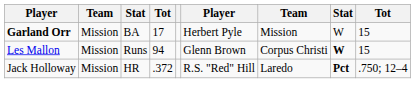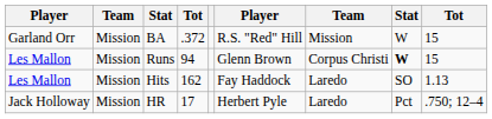 <table class="wikitable">
 <tr>
 <th>Player</th>
 <th>Team</th>
 <th>Stat</th>
 <th>Tot</th>
 <th></th>
 <th>Player</th>
 <th>Team</th>
 <th>Stat</th>
 <th>Tot</th>
 </tr>
 <tr>
-<td><strong>Garland Orr</strong></td>
+<td>Garland Orr</td>
 <td>Mission</td>
 <td>BA</td>
-<td>17</td>
+<td>.372</td>
 <td></td>
-<td>Herbert Pyle</td>
+<td>R.S. "Red" Hill</td>
 <td>Mission</td>
 <td>W</td>
 <td>15</td>
 </tr>
 <tr>
 <td><a href='#'>Les Mallon</a></td>
 <td>Mission</td>
 <td>Runs</td>
 <td>94</td>
 <td></td>
 <td>Glenn Brown</td>
 <td>Corpus Christi</td>
 <td><strong>W</strong></td>
 <td>15</td>
 </tr>
 <tr>
+<td><a href='#'>Les Mallon</a></td>
+<td>Mission</td>
+<td>Hits</td>
+<td>162</td>
+<td></td>
+<td>Fay Haddock</td>
+<td>Laredo</td>
+<td>SO</td>
+<td>1.13</td>
+</tr>
+<tr>
 <td>Jack Holloway</td>
 <td>Mission</td>
 <td>HR</td>
-<td>.372</td>
+<td>17</td>
 <td></td>
-<td>R.S. "Red" Hill</td>
+<td>Herbert Pyle</td>
 <td>Laredo</td>
-<td><strong>Pct</strong></td>
+<td>Pct</td>
 <td>.750; 12–4</td>
 </tr>
 </table>
